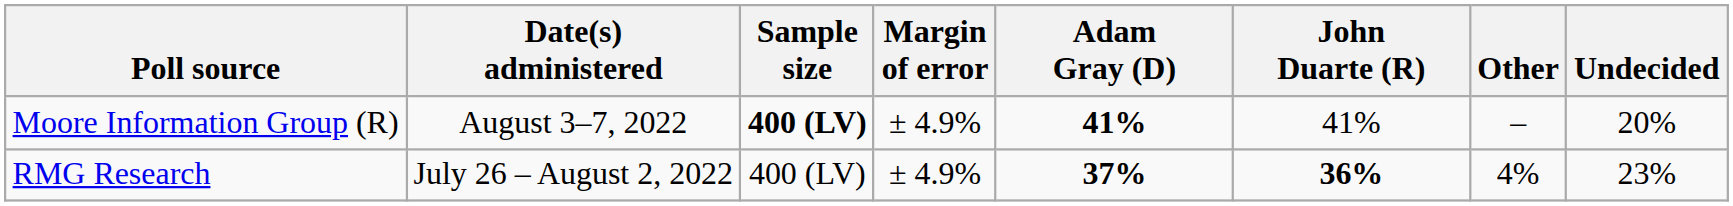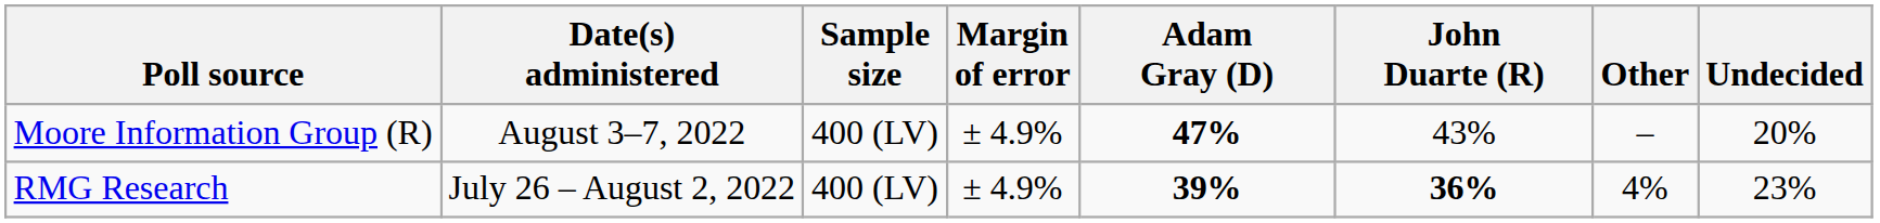 <table class="wikitable" style="font-size:90%;text-align:center;">
 <tr valign="bottom">
 <th>Poll source</th>
 <th>Date(s)<br>administered</th>
 <th>Sample<br>size</th>
 <th>Margin<br>of error</th>
 <th style="width:100px;">Adam<br>Gray (D)</th>
 <th style="width:100px;">John<br>Duarte (R)</th>
 <th>Other</th>
 <th>Undecided</th>
 </tr>
 <tr>
 <td style="text-align:left;"><a href='#'>Moore Information Group</a> (R)</td>
 <td>August 3–7, 2022</td>
-<td><strong>400 (LV)</strong></td>
+<td>400 (LV)</td>
 <td>± 4.9%</td>
-<td><strong>41%</strong></td>
-<td>41%</td>
+<td><strong>47%</strong></td>
+<td>43%</td>
 <td>–</td>
 <td>20%</td>
 </tr>
 <tr>
 <td style="text-align:left;"><a href='#'>RMG Research</a></td>
 <td>July 26 – August 2, 2022</td>
 <td>400 (LV)</td>
 <td>± 4.9%</td>
-<td><strong>37%</strong></td>
+<td><strong>39%</strong></td>
 <td><strong>36%</strong></td>
 <td>4%</td>
 <td>23%</td>
 </tr>
 </table>
